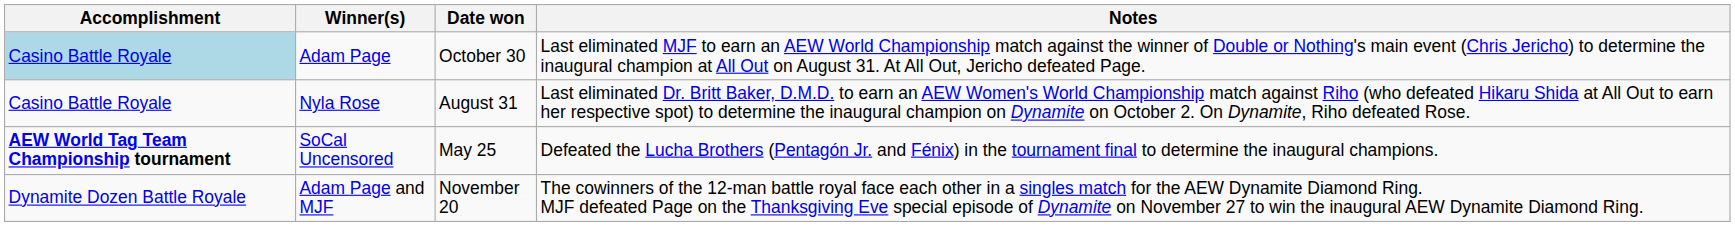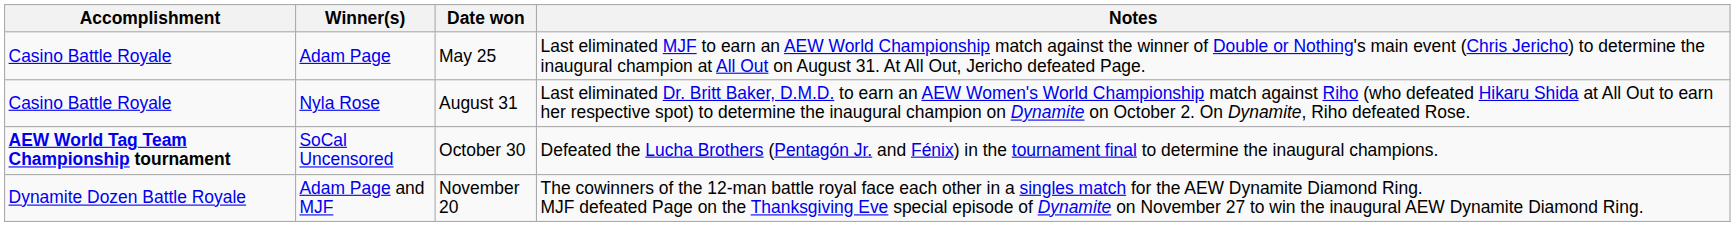 <table class="wikitable" style="width:100%;">
 <tr>
 <th>Accomplishment</th>
 <th>Winner(s)</th>
 <th>Date won</th>
 <th>Notes</th>
 </tr>
 <tr>
-<td style="background: lightblue;"><a href='#'>Casino Battle Royale</a><br></td>
+<td><a href='#'>Casino Battle Royale</a><br></td>
 <td><a href='#'>Adam Page</a></td>
-<td>October 30</td>
+<td>May 25</td>
 <td>Last eliminated <a href='#'>MJF</a> to earn an <a href='#'>AEW World Championship</a> match against the winner of <a href='#'>Double or Nothing</a>'s main event (<a href='#'>Chris Jericho</a>) to determine the inaugural champion at <a href='#'>All Out</a> on August 31. At All Out, Jericho defeated Page.</td>
 </tr>
 <tr>
 <td><a href='#'>Casino Battle Royale</a><br></td>
 <td><a href='#'>Nyla Rose</a></td>
 <td>August 31</td>
 <td>Last eliminated <a href='#'>Dr. Britt Baker, D.M.D.</a> to earn an <a href='#'>AEW Women's World Championship</a> match against <a href='#'>Riho</a> (who defeated <a href='#'>Hikaru Shida</a> at All Out to earn her respective spot) to determine the inaugural champion on <em><a href='#'>Dynamite</a></em> on October 2. On <em>Dynamite</em>, Riho defeated Rose.</td>
 </tr>
 <tr>
 <td><strong><a href='#'>AEW World Tag Team Championship</a> tournament</strong></td>
 <td><a href='#'>SoCal Uncensored</a><br></td>
-<td>May 25</td>
+<td>October 30</td>
 <td>Defeated the <a href='#'>Lucha Brothers</a> (<a href='#'>Pentagón Jr.</a> and <a href='#'>Fénix</a>) in the <a href='#'>tournament final</a> to determine the inaugural champions.</td>
 </tr>
 <tr>
 <td><a href='#'>Dynamite Dozen Battle Royale</a></td>
 <td><a href='#'>Adam Page</a> and <a href='#'>MJF</a></td>
 <td>November 20</td>
 <td>The cowinners of the 12-man battle royal face each other in a <a href='#'>singles match</a> for the AEW Dynamite Diamond Ring.<br>MJF defeated Page on the <a href='#'>Thanksgiving Eve</a> special episode of <em><a href='#'>Dynamite</a></em> on November 27 to win the inaugural AEW Dynamite Diamond Ring.</td>
 </tr>
 </table>
